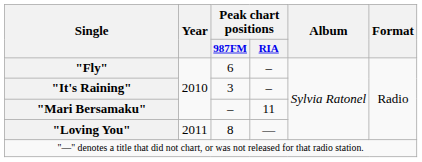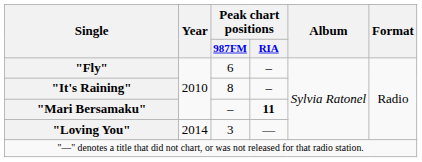 <table class="wikitable plainrowheaders" style="text-align:center;" border="1">
 <tr>
 <th scope="colw" rowspan="2" style="width:13em;">Single</th>
 <th scope="col" rowspan="2">Year</th>
 <th scope="col" colspan="2">Peak chart positions</th>
 <th scope="col" rowspan="2">Album</th>
 <th scope="col" rowspan="2">Format</th>
 </tr>
 <tr>
 <th scope="col" style="width:3em;font-size:85%;"><a href='#'>987FM</a></th>
 <th scope="col" style="width:3em;font-size:85%;"><a href='#'>RIA</a><br></th>
 </tr>
 <tr>
 <th scope="row">"Fly"</th>
 <td rowspan="3">2010</td>
 <td>6</td>
 <td>–</td>
 <td rowspan="4"><em>Sylvia Ratonel</em></td>
 <td rowspan="4">Radio</td>
 </tr>
 <tr>
 <th scope="row">"It's Raining"</th>
-<td>3</td>
+<td>8</td>
 <td>–</td>
 </tr>
 <tr>
 <th scope="row">"Mari Bersamaku"</th>
 <td>–</td>
-<td>11</td>
+<td><strong>11</strong></td>
 </tr>
 <tr>
 <th scope="row">"Loving You"</th>
-<td rowspan="1">2011</td>
-<td>8</td>
+<td rowspan="1">2014</td>
+<td>3</td>
 <td>—</td>
 </tr>
 <tr>
 <td colspan="14" style="font-size:9pt">"—" denotes a title that did not chart, or was not released for that radio station.</td>
 </tr>
 </table>
